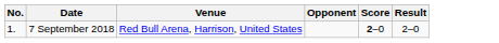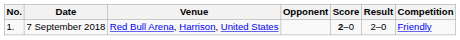 <table class="wikitable" style="font-size:100%;">
 <tr>
 <th>No.</th>
 <th>Date</th>
 <th>Venue</th>
 <th>Opponent</th>
 <th>Score</th>
 <th>Result</th>
+<th>Competition</th>
 </tr>
 <tr>
 <td>1.</td>
 <td>7 September 2018</td>
 <td><a href='#'>Red Bull Arena</a>, <a href='#'>Harrison</a>, <a href='#'>United States</a></td>
 <td></td>
 <td align=center><strong>2</strong>–0</td>
 <td align=center>2–0</td>
+<td><a href='#'>Friendly</a></td>
 </tr>
 </table>
